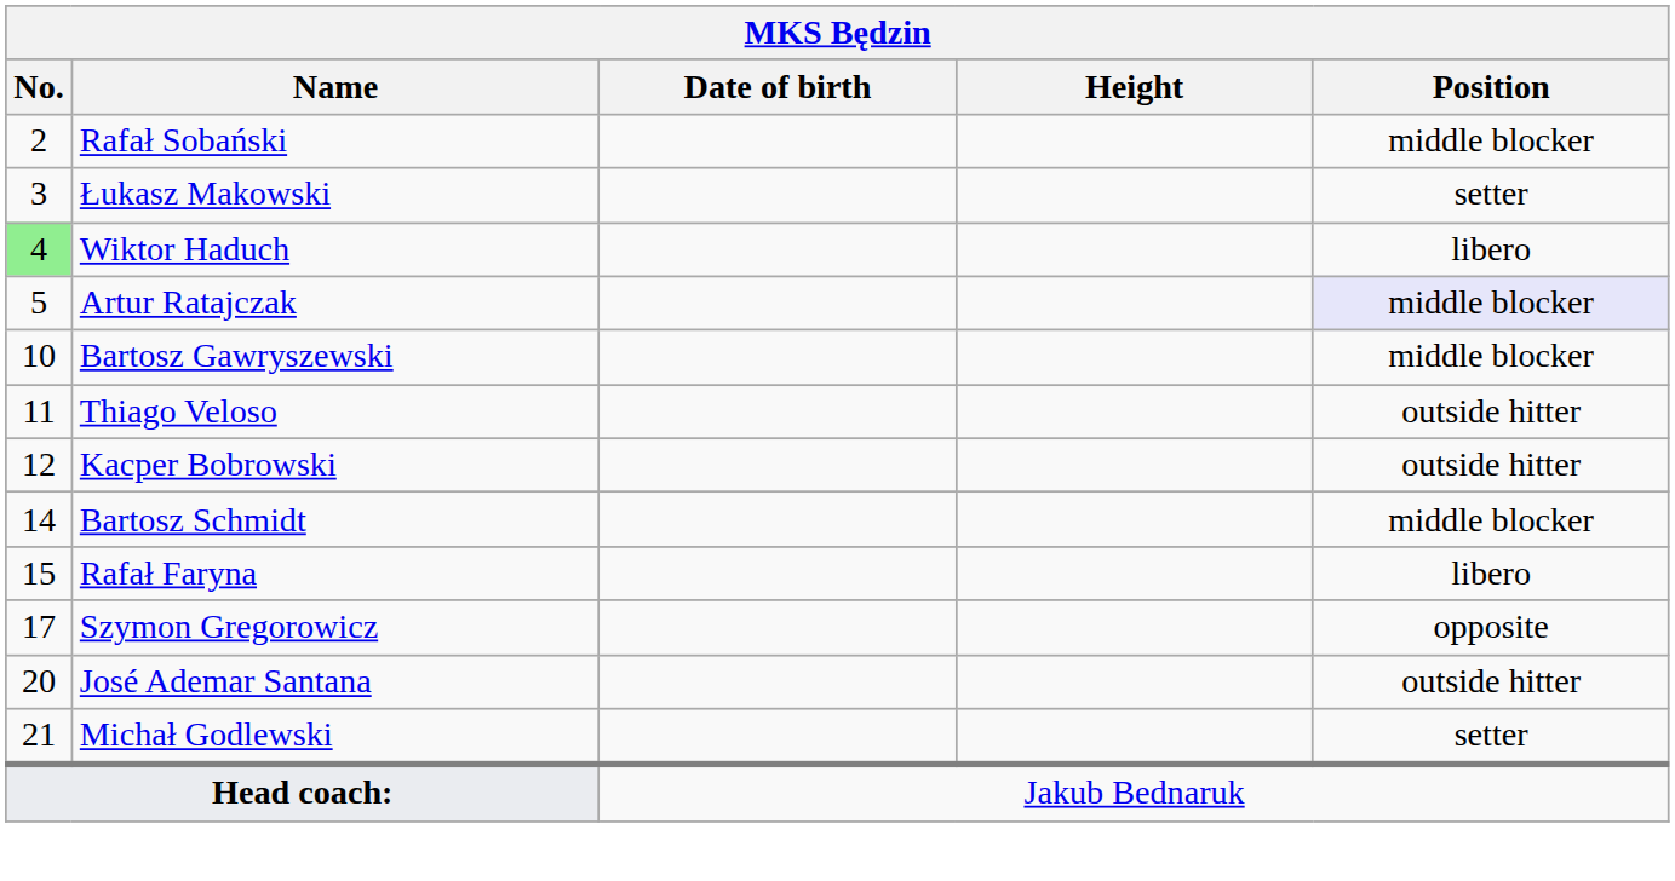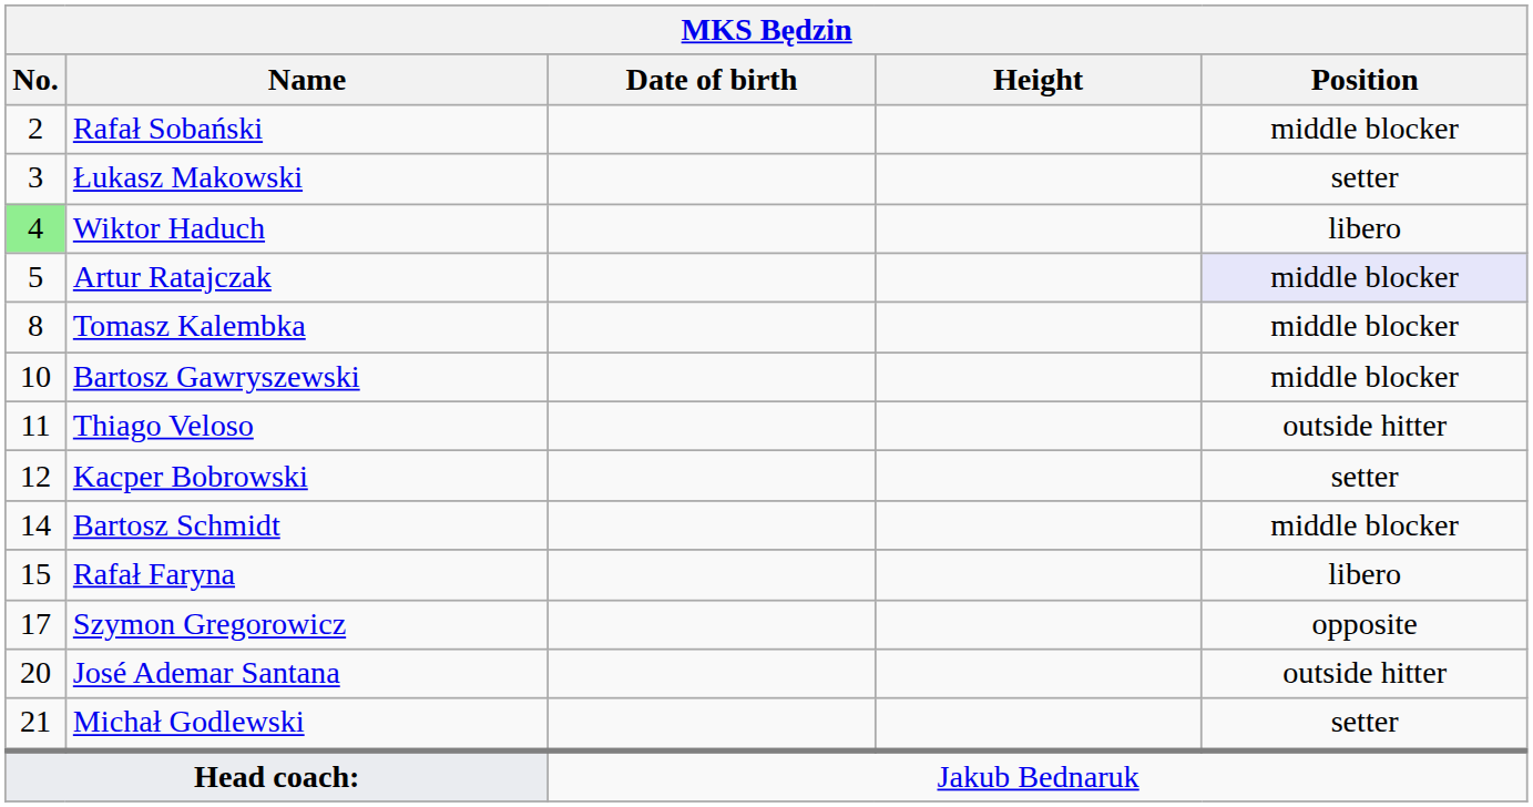 <table class="wikitable collapsible collapsed" style="font-size:100%; text-align:center">
 <tr>
 <th colspan=5 style="width:30em"><a href='#'>MKS Będzin</a></th>
 </tr>
 <tr>
 <th>No.</th>
 <th style="width:15em">Name</th>
 <th style="width:10em">Date of birth</th>
 <th style="width:10em">Height</th>
 <th style="width:10em">Position</th>
 </tr>
 <tr>
 <td>2</td>
 <td align=left> <a href='#'>Rafał Sobański</a></td>
 <td align=right></td>
 <td></td>
 <td>middle blocker</td>
 </tr>
 <tr>
 <td>3</td>
 <td align=left> <a href='#'>Łukasz Makowski</a></td>
 <td align=right></td>
 <td></td>
 <td>setter</td>
 </tr>
 <tr>
 <td style="background: lightgreen;">4</td>
 <td align=left> <a href='#'>Wiktor Haduch</a></td>
 <td align=right></td>
 <td></td>
 <td>libero</td>
 </tr>
 <tr>
 <td>5</td>
 <td align=left> <a href='#'>Artur Ratajczak</a></td>
 <td align=right></td>
 <td></td>
 <td style="background: lavender;">middle blocker</td>
 </tr>
 <tr>
+<td>8</td>
+<td align=left> <a href='#'>Tomasz Kalembka</a></td>
+<td align=right></td>
+<td></td>
+<td>middle blocker</td>
+</tr>
+<tr>
 <td>10</td>
 <td align=left> <a href='#'>Bartosz Gawryszewski</a></td>
 <td align=right></td>
 <td></td>
 <td>middle blocker</td>
 </tr>
 <tr>
 <td>11</td>
 <td align=left> <a href='#'>Thiago Veloso</a></td>
 <td align=right></td>
 <td></td>
 <td>outside hitter</td>
 </tr>
 <tr>
 <td>12</td>
 <td align=left> <a href='#'>Kacper Bobrowski</a></td>
 <td align=right></td>
 <td></td>
-<td>outside hitter</td>
+<td>setter</td>
 </tr>
 <tr>
 <td>14</td>
 <td align=left> <a href='#'>Bartosz Schmidt</a></td>
 <td align=right></td>
 <td></td>
 <td>middle blocker</td>
 </tr>
 <tr>
 <td>15</td>
 <td align=left> <a href='#'>Rafał Faryna</a></td>
 <td align=right></td>
 <td></td>
 <td>libero</td>
 </tr>
 <tr>
 <td>17</td>
 <td align=left> <a href='#'>Szymon Gregorowicz</a></td>
 <td align=right></td>
 <td></td>
 <td>opposite</td>
 </tr>
 <tr>
 <td>20</td>
 <td align=left> <a href='#'>José Ademar Santana</a></td>
 <td align=right></td>
 <td></td>
 <td>outside hitter</td>
 </tr>
 <tr>
 <td>21</td>
 <td align=left> <a href='#'>Michał Godlewski</a></td>
 <td align=right></td>
 <td></td>
 <td>setter</td>
 </tr>
 <tr style="border-top: 3px solid grey">
 <td colspan=2 style="background:#EAECF0"><strong>Head coach:</strong></td>
 <td colspan=3> <a href='#'>Jakub Bednaruk</a></td>
 </tr>
 </table>
